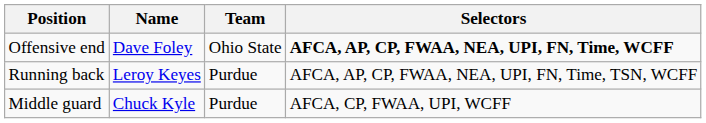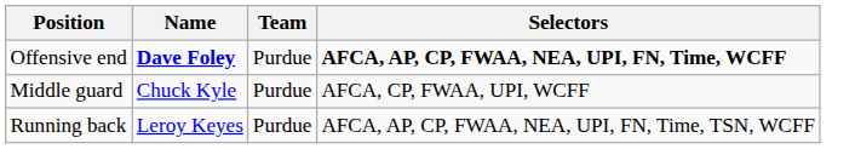 <table class="wikitable" style="font-size: 90%">
 <tr>
 <th>Position</th>
 <th>Name</th>
 <th>Team</th>
 <th>Selectors</th>
 </tr>
 <tr>
 <td>Offensive end</td>
-<td><a href='#'>Dave Foley</a></td>
-<td>Ohio State</td>
+<td><strong><a href='#'>Dave Foley</a></strong></td>
+<td>Purdue</td>
 <td><strong>AFCA, AP, CP, FWAA, NEA, UPI, FN, Time, WCFF</strong></td>
+</tr>
+<tr>
+<td>Middle guard</td>
+<td><a href='#'>Chuck Kyle</a></td>
+<td>Purdue</td>
+<td>AFCA, CP, FWAA, UPI, WCFF</td>
 </tr>
 <tr>
 <td>Running back</td>
 <td><a href='#'>Leroy Keyes</a></td>
 <td>Purdue</td>
 <td>AFCA, AP, CP, FWAA, NEA, UPI, FN, Time, TSN, WCFF</td>
 </tr>
-<tr>
-<td>Middle guard</td>
-<td><a href='#'>Chuck Kyle</a></td>
-<td>Purdue</td>
-<td>AFCA, CP, FWAA, UPI, WCFF</td>
-</tr>
 </table>
